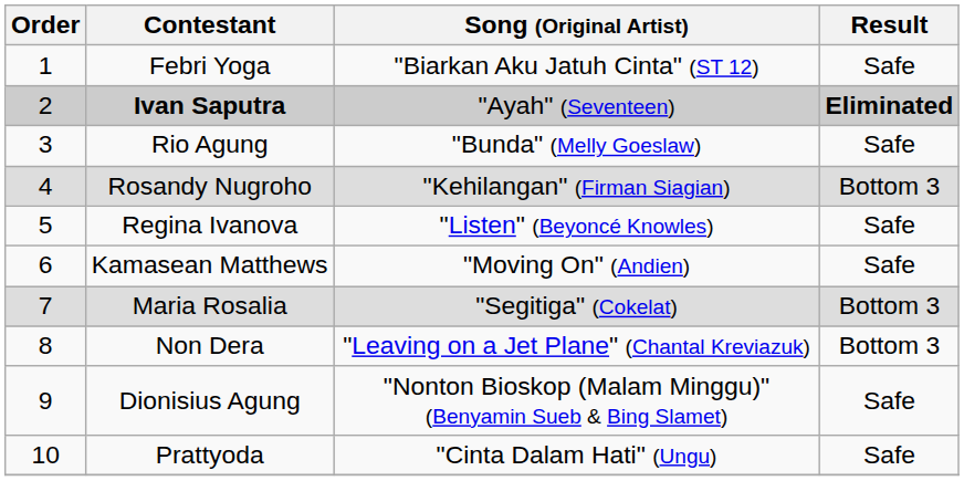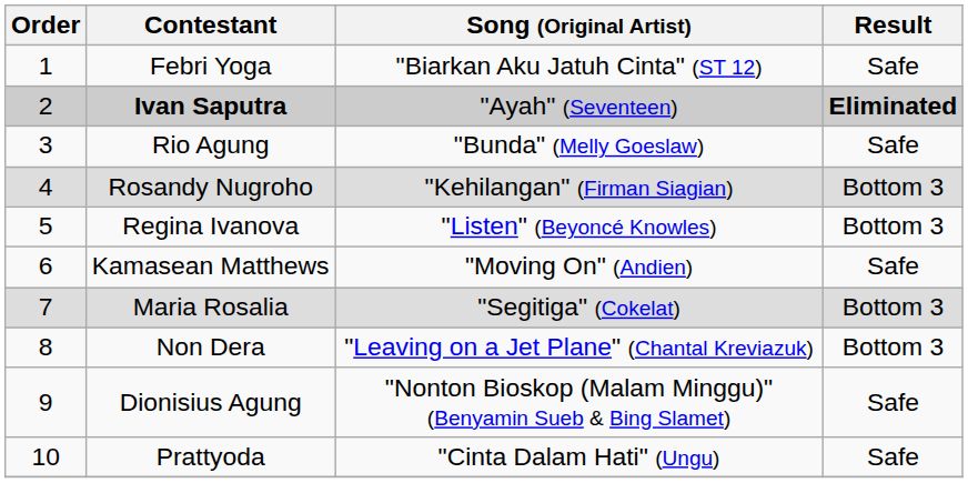 <table class="wikitable plainrowheaders" style="text-align:center;">
 <tr>
 <th scope="col">Order</th>
 <th scope="col">Contestant</th>
 <th style="width:300px;" scope="col">Song <small>(Original Artist)</small></th>
 <th scope="col">Result</th>
 </tr>
 <tr>
 <td>1</td>
 <td>Febri Yoga</td>
 <td>"Biarkan Aku Jatuh Cinta" <small>(<a href='#'>ST 12</a>)</small></td>
 <td>Safe</td>
 </tr>
 <tr style="background:#ccc;">
 <td>2</td>
 <td><strong>Ivan Saputra</strong></td>
 <td>"Ayah" <small>(<a href='#'>Seventeen</a>)</small></td>
 <td><strong>Eliminated</strong></td>
 </tr>
 <tr>
 <td>3</td>
 <td>Rio Agung</td>
 <td>"Bunda" <small>(<a href='#'>Melly Goeslaw</a>)</small></td>
 <td>Safe</td>
 </tr>
 <tr style="background:#ddd;">
 <td>4</td>
 <td>Rosandy Nugroho</td>
 <td>"Kehilangan" <small>(<a href='#'>Firman Siagian</a>)</small></td>
 <td>Bottom 3</td>
 </tr>
 <tr>
 <td>5</td>
 <td>Regina Ivanova</td>
 <td>"<a href='#'>Listen</a>" <small>(<a href='#'>Beyoncé Knowles</a>)</small></td>
-<td>Safe</td>
+<td>Bottom 3</td>
 </tr>
 <tr>
 <td>6</td>
 <td>Kamasean Matthews</td>
 <td>"Moving On" <small>(<a href='#'>Andien</a>)</small></td>
 <td>Safe</td>
 </tr>
 <tr style="background:#ddd;">
 <td>7</td>
 <td>Maria Rosalia</td>
 <td>"Segitiga" <small>(<a href='#'>Cokelat</a>)</small></td>
 <td>Bottom 3</td>
 </tr>
 <tr>
 <td>8</td>
 <td>Non Dera</td>
 <td>"<a href='#'>Leaving on a Jet Plane</a>" <small>(<a href='#'>Chantal Kreviazuk</a>)</small></td>
 <td>Bottom 3</td>
 </tr>
 <tr>
 <td>9</td>
 <td>Dionisius Agung</td>
 <td>"Nonton Bioskop (Malam Minggu)" <small>(<a href='#'>Benyamin Sueb</a> & <a href='#'>Bing Slamet</a>)</small></td>
 <td>Safe</td>
 </tr>
 <tr>
 <td>10</td>
 <td>Prattyoda</td>
 <td>"Cinta Dalam Hati" <small>(<a href='#'>Ungu</a>)</small></td>
 <td>Safe</td>
 </tr>
 <tr>
 </tr>
 </table>
